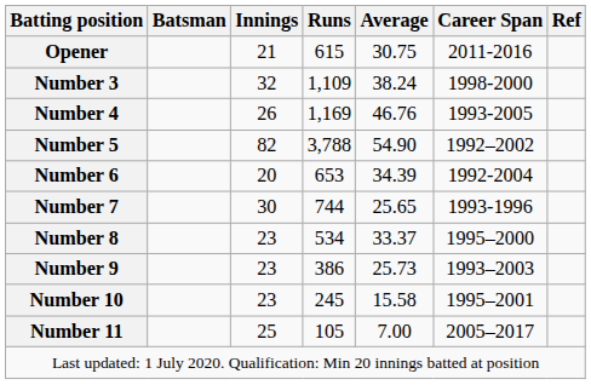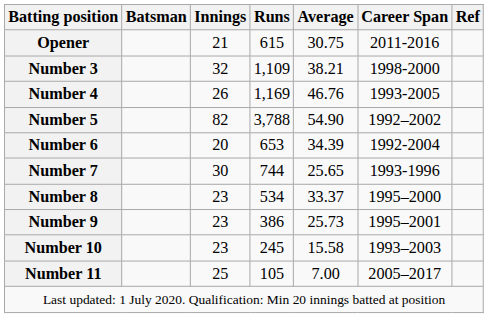 <table class="wikitable sortable" style="text-align:center;">
 <tr>
 <th scope="col">Batting position</th>
 <th scope="col">Batsman</th>
 <th scope="col">Innings</th>
 <th scope="col">Runs</th>
 <th scope="col">Average</th>
 <th scope="col">Career Span</th>
 <th scope="col">Ref</th>
 </tr>
 <tr>
 <th scope="row">Opener</th>
 <td></td>
 <td>21</td>
 <td>615</td>
 <td>30.75</td>
 <td>2011-2016</td>
 <td></td>
 </tr>
 <tr>
 <th scope="row">Number 3</th>
 <td></td>
 <td>32</td>
 <td>1,109</td>
-<td>38.24</td>
+<td>38.21</td>
 <td>1998-2000</td>
 <td></td>
 </tr>
 <tr>
 <th scope="row">Number 4</th>
 <td></td>
 <td>26</td>
 <td>1,169</td>
 <td>46.76</td>
 <td>1993-2005</td>
 <td></td>
 </tr>
 <tr>
 <th scope="row">Number 5</th>
 <td></td>
 <td>82</td>
 <td>3,788</td>
 <td>54.90</td>
 <td>1992–2002</td>
 <td></td>
 </tr>
 <tr>
 <th scope="row">Number 6</th>
 <td></td>
 <td>20</td>
 <td>653</td>
 <td>34.39</td>
 <td>1992-2004</td>
 <td></td>
 </tr>
 <tr>
 <th scope="row">Number 7</th>
 <td></td>
 <td>30</td>
 <td>744</td>
 <td>25.65</td>
 <td>1993-1996</td>
 <td></td>
 </tr>
 <tr>
 <th scope="row">Number 8</th>
 <td></td>
 <td>23</td>
 <td>534</td>
 <td>33.37</td>
 <td>1995–2000</td>
 <td></td>
 </tr>
 <tr>
 <th scope="row">Number 9</th>
 <td></td>
 <td>23</td>
 <td>386</td>
 <td>25.73</td>
-<td>1993–2003</td>
+<td>1995–2001</td>
 <td></td>
 </tr>
 <tr>
 <th scope="row">Number 10</th>
 <td></td>
 <td>23</td>
 <td>245</td>
 <td>15.58</td>
-<td>1995–2001</td>
+<td>1993–2003</td>
 <td></td>
 </tr>
 <tr>
 <th scope="row">Number 11</th>
 <td></td>
 <td>25</td>
 <td>105</td>
 <td>7.00</td>
 <td>2005–2017</td>
 <td></td>
 </tr>
 <tr>
 <td colspan=7><small>Last updated: 1 July 2020. Qualification: Min 20 innings batted at position</small></td>
 </tr>
 </table>
